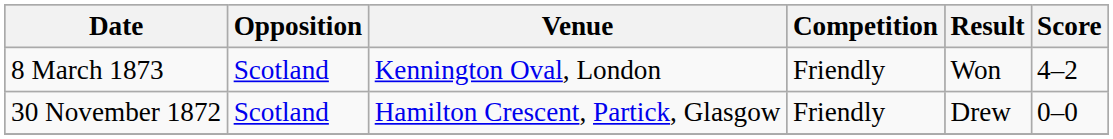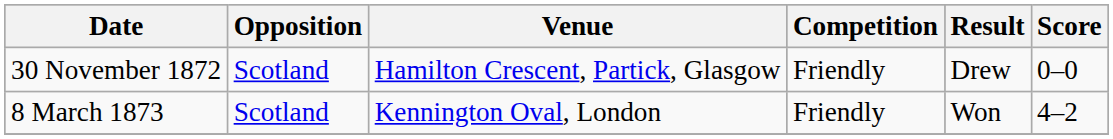 <table class="wikitable">
 <tr>
 <th>Date</th>
 <th>Opposition</th>
 <th>Venue</th>
 <th>Competition</th>
 <th>Result</th>
 <th>Score</th>
 </tr>
 <tr>
+<td>30 November 1872</td>
+<td><a href='#'>Scotland</a></td>
+<td><a href='#'>Hamilton Crescent</a>, <a href='#'>Partick</a>, Glasgow</td>
+<td>Friendly</td>
+<td>Drew</td>
+<td>0–0</td>
+</tr>
+<tr>
 <td>8 March 1873</td>
 <td><a href='#'>Scotland</a></td>
 <td><a href='#'>Kennington Oval</a>, London</td>
 <td>Friendly</td>
 <td>Won</td>
 <td>4–2</td>
 </tr>
 <tr>
-<td>30 November 1872</td>
-<td><a href='#'>Scotland</a></td>
-<td><a href='#'>Hamilton Crescent</a>, <a href='#'>Partick</a>, Glasgow</td>
-<td>Friendly</td>
-<td>Drew</td>
-<td>0–0</td>
-</tr>
-<tr>
 </tr>
 </table>
